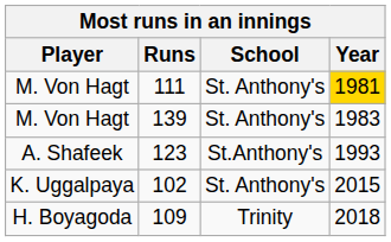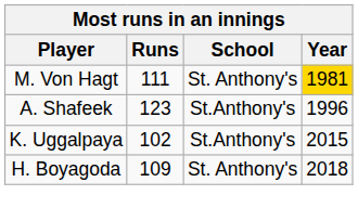 <table class="wikitable sortable sticky-header-multi mw-collapsible" style="font-size:100%; text-align:center">
 <tr>
 <th colspan="4">Most runs in an innings</th>
 </tr>
 <tr>
 <th class="unsortable">Player</th>
 <th>Runs</th>
 <th>School</th>
 <th>Year</th>
 </tr>
 <tr>
 <td align="center">M. Von Hagt</td>
 <td align="center">111</td>
 <td align="center">St. Anthony's</td>
 <td align="center" style="background: gold;">1981</td>
 </tr>
 <tr>
-<td align="center">M. Von Hagt</td>
-<td align="center">139</td>
-<td align="center">St. Anthony's</td>
-<td align="center">1983</td>
-</tr>
-<tr>
 <td align="center">A. Shafeek</td>
 <td align="center">123</td>
 <td align="center">St.Anthony's</td>
-<td align="center">1993</td>
+<td align="center">1996</td>
 </tr>
 <tr>
 <td align="center">K. Uggalpaya</td>
 <td align="center">102</td>
-<td align="center">St. Anthony's</td>
+<td align="center">St.Anthony's</td>
 <td align="center">2015</td>
 </tr>
 <tr>
 <td align="center">H. Boyagoda</td>
 <td align="center">109</td>
-<td align="center">Trinity</td>
+<td align="center">St. Anthony's</td>
 <td align="center">2018</td>
 </tr>
 </table>
